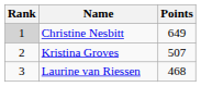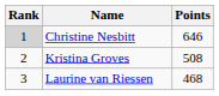 <table class="wikitable" border="1">
 <tr>
 <th width=30>Rank</th>
 <th width=150>Name</th>
 <th width=25>Points</th>
 </tr>
 <tr>
 <td align=center style="background: lightgrey;">1</td>
 <td> <a href='#'>Christine Nesbitt</a></td>
-<td align=center>649</td>
+<td align=center>646</td>
 </tr>
 <tr>
 <td align=center>2</td>
 <td> <a href='#'>Kristina Groves</a></td>
-<td align=center>507</td>
+<td align=center>508</td>
 </tr>
 <tr>
 <td align=center>3</td>
 <td> <a href='#'>Laurine van Riessen</a></td>
 <td align=center>468</td>
 </tr>
 </table>
